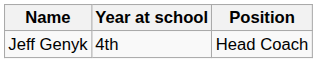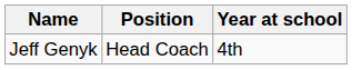 <table class="wikitable">
 <tr>
 <th>Name</th>
+<th>Position</th>
 <th>Year at school</th>
-<th>Position</th>
 </tr>
 <tr>
 <td>Jeff Genyk</td>
+<td>Head Coach</td>
 <td>4th</td>
-<td>Head Coach</td>
 </tr>
 </table>
